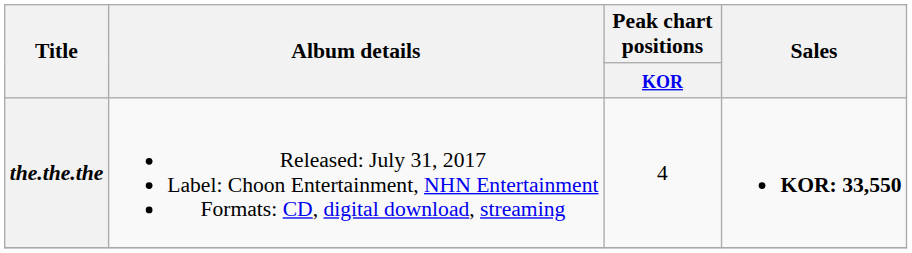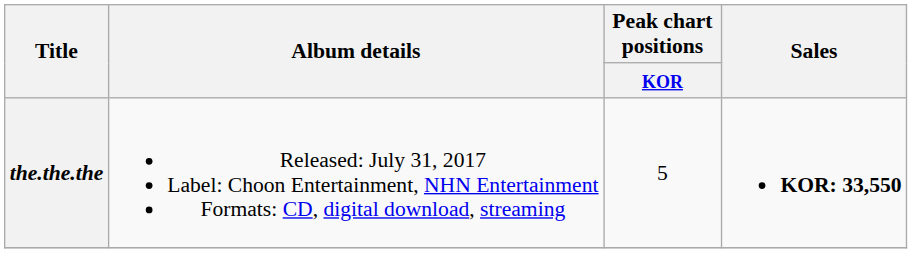 <table class="wikitable plainrowheaders" style="text-align:center;">
 <tr>
 <th scope="col" rowspan="2">Title</th>
 <th scope="col" rowspan="2">Album details</th>
 <th scope="col" colspan="1" style="width:5em;">Peak chart positions</th>
 <th scope="col" rowspan="2">Sales</th>
 </tr>
 <tr>
 <th><small><a href='#'>KOR</a></small><br></th>
 </tr>
 <tr>
 <th scope="row"><em>the.the.the</em></th>
 <td><br><ul><li>Released: July 31, 2017</li><li>Label: Choon Entertainment, <a href='#'>NHN Entertainment</a></li><li>Formats: <a href='#'>CD</a>, <a href='#'>digital download</a>, <a href='#'>streaming</a></li></ul></td>
-<td>4</td>
+<td>5</td>
 <td><strong><br><ul><li>KOR: 33,550</li></ul></strong></td>
 </tr>
 <tr>
 </tr>
 </table>
